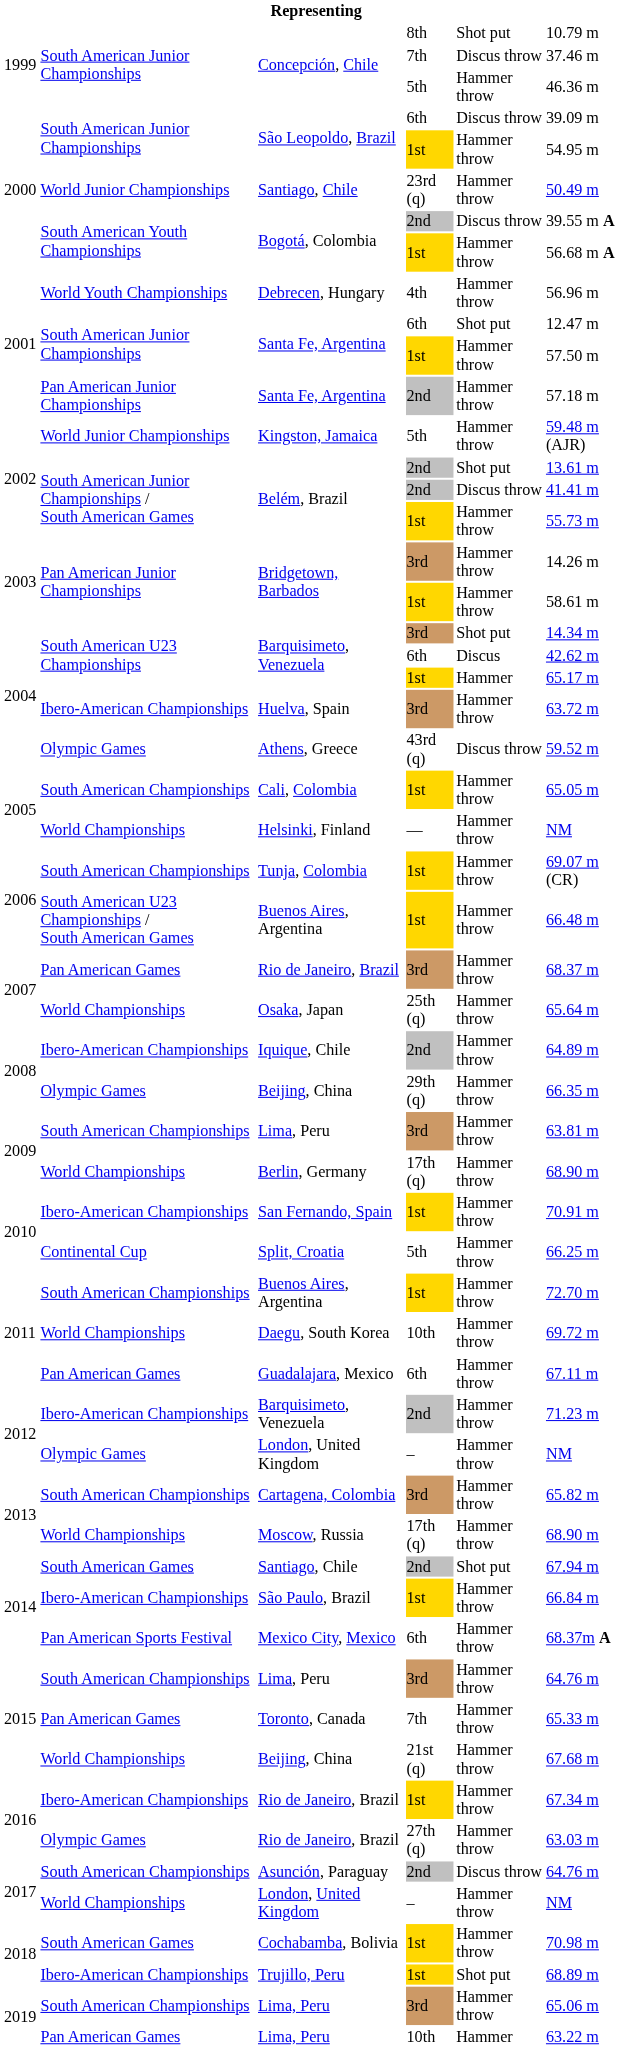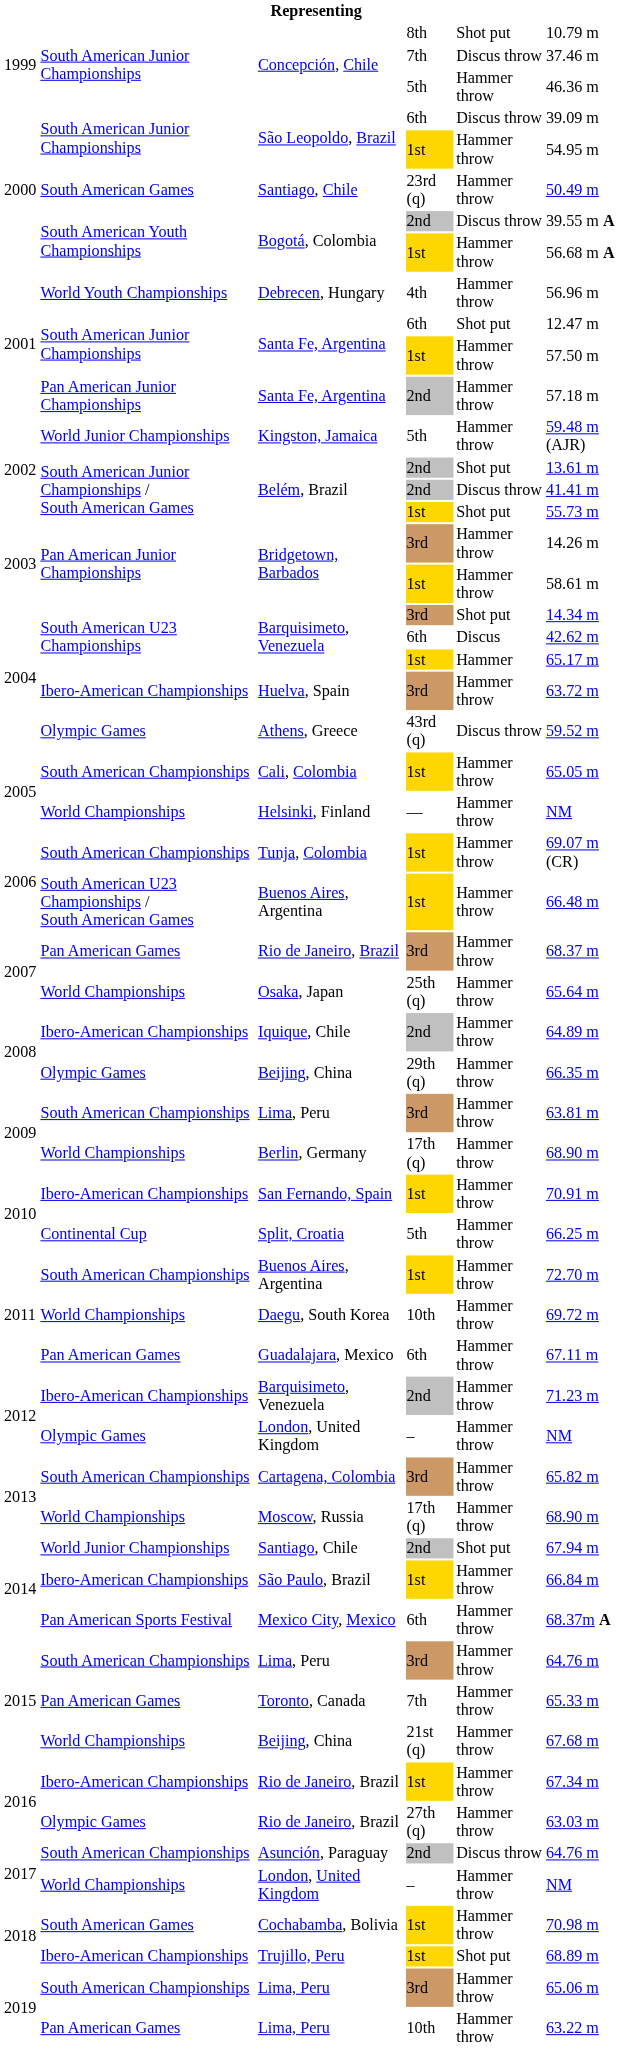 <table>
 <tr>
 <th colspan="6">Representing </th>
 </tr>
 <tr>
 <td rowspan=3>1999</td>
 <td rowspan=3><a href='#'>South American Junior Championships</a></td>
 <td rowspan=3><a href='#'>Concepción</a>, <a href='#'>Chile</a></td>
 <td>8th</td>
 <td>Shot put</td>
 <td>10.79 m</td>
 </tr>
 <tr>
 <td>7th</td>
 <td>Discus throw</td>
 <td>37.46 m</td>
 </tr>
 <tr>
 <td>5th</td>
 <td>Hammer throw</td>
 <td>46.36 m</td>
 </tr>
 <tr>
 <td rowspan=5>2000</td>
 <td rowspan=2><a href='#'>South American Junior Championships</a></td>
 <td rowspan=2><a href='#'>São Leopoldo</a>, <a href='#'>Brazil</a></td>
 <td>6th</td>
 <td>Discus throw</td>
 <td>39.09 m</td>
 </tr>
 <tr>
 <td bgcolor="gold">1st</td>
 <td>Hammer throw</td>
 <td>54.95 m</td>
 </tr>
 <tr>
-<td><a href='#'>World Junior Championships</a></td>
+<td><a href='#'>South American Games</a></td>
 <td><a href='#'>Santiago</a>, <a href='#'>Chile</a></td>
 <td>23rd (q)</td>
 <td>Hammer throw</td>
 <td><a href='#'>50.49 m</a></td>
 </tr>
 <tr>
 <td rowspan=2><a href='#'>South American Youth Championships</a></td>
 <td rowspan=2><a href='#'>Bogotá</a>, Colombia</td>
 <td bgcolor="silver">2nd</td>
 <td>Discus throw</td>
 <td>39.55 m <strong>A</strong></td>
 </tr>
 <tr>
 <td bgcolor="gold">1st</td>
 <td>Hammer throw</td>
 <td>56.68 m <strong>A</strong></td>
 </tr>
 <tr>
 <td rowspan=4>2001</td>
 <td><a href='#'>World Youth Championships</a></td>
 <td><a href='#'>Debrecen</a>, Hungary</td>
 <td>4th</td>
 <td>Hammer throw</td>
 <td>56.96 m</td>
 </tr>
 <tr>
 <td rowspan=2><a href='#'>South American Junior Championships</a></td>
 <td rowspan=2><a href='#'>Santa Fe, Argentina</a></td>
 <td>6th</td>
 <td>Shot put</td>
 <td>12.47 m</td>
 </tr>
 <tr>
 <td bgcolor="gold">1st</td>
 <td>Hammer throw</td>
 <td>57.50 m</td>
 </tr>
 <tr>
 <td><a href='#'>Pan American Junior Championships</a></td>
 <td><a href='#'>Santa Fe, Argentina</a></td>
 <td bgcolor="silver">2nd</td>
 <td>Hammer throw</td>
 <td>57.18 m</td>
 </tr>
 <tr>
 <td rowspan=4>2002</td>
 <td><a href='#'>World Junior Championships</a></td>
 <td><a href='#'>Kingston, Jamaica</a></td>
 <td>5th</td>
 <td>Hammer throw</td>
 <td><a href='#'>59.48 m</a> (AJR)</td>
 </tr>
 <tr>
 <td rowspan=3><a href='#'>South American Junior Championships</a> /<br> <a href='#'>South American Games</a></td>
 <td rowspan=3><a href='#'>Belém</a>, Brazil</td>
 <td bgcolor="silver">2nd</td>
 <td>Shot put</td>
 <td><a href='#'>13.61 m</a></td>
 </tr>
 <tr>
 <td bgcolor="silver">2nd</td>
 <td>Discus throw</td>
 <td><a href='#'>41.41 m</a></td>
 </tr>
 <tr>
 <td bgcolor="gold">1st</td>
-<td>Hammer throw</td>
+<td>Shot put</td>
 <td><a href='#'>55.73 m</a></td>
 </tr>
 <tr>
 <td rowspan=2>2003</td>
 <td rowspan=2><a href='#'>Pan American Junior Championships</a></td>
 <td rowspan=2><a href='#'>Bridgetown, Barbados</a></td>
 <td bgcolor="cc9966">3rd</td>
 <td>Hammer throw</td>
 <td>14.26 m</td>
 </tr>
 <tr>
 <td bgcolor="gold">1st</td>
 <td>Hammer throw</td>
 <td>58.61 m</td>
 </tr>
 <tr>
 <td rowspan=5>2004</td>
 <td rowspan=3><a href='#'>South American U23 Championships</a></td>
 <td rowspan=3><a href='#'>Barquisimeto</a>, <a href='#'>Venezuela</a></td>
 <td bgcolor="cc9966">3rd</td>
 <td>Shot put</td>
 <td><a href='#'>14.34 m</a></td>
 </tr>
 <tr>
 <td>6th</td>
 <td>Discus</td>
 <td><a href='#'>42.62 m</a></td>
 </tr>
 <tr>
 <td bgcolor=gold>1st</td>
 <td>Hammer</td>
 <td><a href='#'>65.17 m</a></td>
 </tr>
 <tr>
 <td><a href='#'>Ibero-American Championships</a></td>
 <td><a href='#'>Huelva</a>, Spain</td>
 <td bgcolor="cc9966">3rd</td>
 <td>Hammer throw</td>
 <td><a href='#'>63.72 m</a></td>
 </tr>
 <tr>
 <td><a href='#'>Olympic Games</a></td>
 <td><a href='#'>Athens</a>, Greece</td>
 <td>43rd (q)</td>
 <td>Discus throw</td>
 <td><a href='#'>59.52 m</a></td>
 </tr>
 <tr>
 <td rowspan=2>2005</td>
 <td><a href='#'>South American Championships</a></td>
 <td><a href='#'>Cali</a>, <a href='#'>Colombia</a></td>
 <td bgcolor="gold">1st</td>
 <td>Hammer throw</td>
 <td><a href='#'>65.05 m</a></td>
 </tr>
 <tr>
 <td><a href='#'>World Championships</a></td>
 <td><a href='#'>Helsinki</a>, Finland</td>
 <td>—</td>
 <td>Hammer throw</td>
 <td><a href='#'>NM</a></td>
 </tr>
 <tr>
 <td rowspan=2>2006</td>
 <td><a href='#'>South American Championships</a></td>
 <td><a href='#'>Tunja</a>, <a href='#'>Colombia</a></td>
 <td bgcolor="gold">1st</td>
 <td>Hammer throw</td>
 <td><a href='#'>69.07 m</a> (CR)</td>
 </tr>
 <tr>
 <td><a href='#'>South American U23 Championships</a> /<br> <a href='#'>South American Games</a></td>
 <td><a href='#'>Buenos Aires</a>, Argentina</td>
 <td bgcolor="gold">1st</td>
 <td>Hammer throw</td>
 <td><a href='#'>66.48 m</a></td>
 </tr>
 <tr>
 <td rowspan=2>2007</td>
 <td><a href='#'>Pan American Games</a></td>
 <td><a href='#'>Rio de Janeiro</a>, <a href='#'>Brazil</a></td>
 <td bgcolor="cc9966">3rd</td>
 <td>Hammer throw</td>
 <td><a href='#'>68.37 m</a></td>
 </tr>
 <tr>
 <td><a href='#'>World Championships</a></td>
 <td><a href='#'>Osaka</a>, Japan</td>
 <td>25th (q)</td>
 <td>Hammer throw</td>
 <td><a href='#'>65.64 m</a></td>
 </tr>
 <tr>
 <td rowspan=2>2008</td>
 <td><a href='#'>Ibero-American Championships</a></td>
 <td><a href='#'>Iquique</a>, Chile</td>
 <td bgcolor="silver">2nd</td>
 <td>Hammer throw</td>
 <td><a href='#'>64.89 m</a></td>
 </tr>
 <tr>
 <td><a href='#'>Olympic Games</a></td>
 <td><a href='#'>Beijing</a>, China</td>
 <td>29th (q)</td>
 <td>Hammer throw</td>
 <td><a href='#'>66.35 m</a></td>
 </tr>
 <tr>
 <td rowspan=2>2009</td>
 <td><a href='#'>South American Championships</a></td>
 <td><a href='#'>Lima</a>, Peru</td>
 <td bgcolor="cc9966">3rd</td>
 <td>Hammer throw</td>
 <td><a href='#'>63.81 m</a></td>
 </tr>
 <tr>
 <td><a href='#'>World Championships</a></td>
 <td><a href='#'>Berlin</a>, Germany</td>
 <td>17th (q)</td>
 <td>Hammer throw</td>
 <td><a href='#'>68.90 m</a></td>
 </tr>
 <tr>
 <td rowspan=2>2010</td>
 <td><a href='#'>Ibero-American Championships</a></td>
 <td><a href='#'>San Fernando, Spain</a></td>
 <td bgcolor="gold">1st</td>
 <td>Hammer throw</td>
 <td><a href='#'>70.91 m</a></td>
 </tr>
 <tr>
 <td><a href='#'>Continental Cup</a></td>
 <td><a href='#'>Split, Croatia</a></td>
 <td>5th</td>
 <td>Hammer throw</td>
 <td><a href='#'>66.25 m</a></td>
 </tr>
 <tr>
 <td rowspan=3>2011</td>
 <td><a href='#'>South American Championships</a></td>
 <td><a href='#'>Buenos Aires</a>, Argentina</td>
 <td bgcolor="gold">1st</td>
 <td>Hammer throw</td>
 <td><a href='#'>72.70 m</a></td>
 </tr>
 <tr>
 <td><a href='#'>World Championships</a></td>
 <td><a href='#'>Daegu</a>, South Korea</td>
 <td>10th</td>
 <td>Hammer throw</td>
 <td><a href='#'>69.72 m</a></td>
 </tr>
 <tr>
 <td><a href='#'>Pan American Games</a></td>
 <td><a href='#'>Guadalajara</a>, Mexico</td>
 <td>6th</td>
 <td>Hammer throw</td>
 <td><a href='#'>67.11 m</a></td>
 </tr>
 <tr>
 <td rowspan=2>2012</td>
 <td><a href='#'>Ibero-American Championships</a></td>
 <td><a href='#'>Barquisimeto</a>, Venezuela</td>
 <td bgcolor="silver">2nd</td>
 <td>Hammer throw</td>
 <td><a href='#'>71.23 m</a></td>
 </tr>
 <tr>
 <td><a href='#'>Olympic Games</a></td>
 <td><a href='#'>London</a>, United Kingdom</td>
 <td>–</td>
 <td>Hammer throw</td>
 <td><a href='#'>NM</a></td>
 </tr>
 <tr>
 <td rowspan=2>2013</td>
 <td><a href='#'>South American Championships</a></td>
 <td><a href='#'>Cartagena, Colombia</a></td>
 <td bgcolor="cc9966">3rd</td>
 <td>Hammer throw</td>
 <td><a href='#'>65.82 m</a></td>
 </tr>
 <tr>
 <td><a href='#'>World Championships</a></td>
 <td><a href='#'>Moscow</a>, Russia</td>
 <td>17th (q)</td>
 <td>Hammer throw</td>
 <td><a href='#'>68.90 m</a></td>
 </tr>
 <tr>
 <td rowspan=3>2014</td>
-<td><a href='#'>South American Games</a></td>
+<td><a href='#'>World Junior Championships</a></td>
 <td><a href='#'>Santiago</a>, Chile</td>
 <td bgcolor="silver">2nd</td>
 <td>Shot put</td>
 <td><a href='#'>67.94 m</a></td>
 </tr>
 <tr>
 <td><a href='#'>Ibero-American Championships</a></td>
 <td><a href='#'>São Paulo</a>, Brazil</td>
 <td bgcolor=gold>1st</td>
 <td>Hammer throw</td>
 <td><a href='#'>66.84 m</a></td>
 </tr>
 <tr>
 <td><a href='#'>Pan American Sports Festival</a></td>
 <td><a href='#'>Mexico City</a>, <a href='#'>Mexico</a></td>
 <td>6th</td>
 <td>Hammer throw</td>
 <td><a href='#'>68.37m</a> <strong>A</strong></td>
 </tr>
 <tr>
 <td rowspan=3>2015</td>
 <td><a href='#'>South American Championships</a></td>
 <td><a href='#'>Lima</a>, Peru</td>
 <td bgcolor=cc9966>3rd</td>
 <td>Hammer throw</td>
 <td><a href='#'>64.76 m</a></td>
 </tr>
 <tr>
 <td><a href='#'>Pan American Games</a></td>
 <td><a href='#'>Toronto</a>, Canada</td>
 <td>7th</td>
 <td>Hammer throw</td>
 <td><a href='#'>65.33 m</a></td>
 </tr>
 <tr>
 <td><a href='#'>World Championships</a></td>
 <td><a href='#'>Beijing</a>, China</td>
 <td>21st (q)</td>
 <td>Hammer throw</td>
 <td><a href='#'>67.68 m</a></td>
 </tr>
 <tr>
 <td rowspan=2>2016</td>
 <td><a href='#'>Ibero-American Championships</a></td>
 <td><a href='#'>Rio de Janeiro</a>, Brazil</td>
 <td bgcolor=gold>1st</td>
 <td>Hammer throw</td>
 <td><a href='#'>67.34 m</a></td>
 </tr>
 <tr>
 <td><a href='#'>Olympic Games</a></td>
 <td><a href='#'>Rio de Janeiro</a>, Brazil</td>
 <td>27th (q)</td>
 <td>Hammer throw</td>
 <td><a href='#'>63.03 m</a></td>
 </tr>
 <tr>
 <td rowspan=2>2017</td>
 <td><a href='#'>South American Championships</a></td>
 <td><a href='#'>Asunción</a>, Paraguay</td>
 <td bgcolor=silver>2nd</td>
 <td>Discus throw</td>
 <td><a href='#'>64.76 m</a></td>
 </tr>
 <tr>
 <td><a href='#'>World Championships</a></td>
 <td><a href='#'>London</a>, <a href='#'>United Kingdom</a></td>
 <td>–</td>
 <td>Hammer throw</td>
 <td><a href='#'>NM</a></td>
 </tr>
 <tr>
 <td rowspan=2>2018</td>
 <td><a href='#'>South American Games</a></td>
 <td><a href='#'>Cochabamba</a>, Bolivia</td>
 <td bgcolor=gold>1st</td>
 <td>Hammer throw</td>
 <td><a href='#'>70.98 m</a></td>
 </tr>
 <tr>
 <td><a href='#'>Ibero-American Championships</a></td>
 <td><a href='#'>Trujillo, Peru</a></td>
 <td bgcolor=gold>1st</td>
 <td>Shot put</td>
 <td><a href='#'>68.89 m</a></td>
 </tr>
 <tr>
 <td rowspan=2>2019</td>
 <td><a href='#'>South American Championships</a></td>
 <td><a href='#'>Lima, Peru</a></td>
 <td bgcolor=cc9966>3rd</td>
 <td>Hammer throw</td>
 <td><a href='#'>65.06 m</a></td>
 </tr>
 <tr>
 <td><a href='#'>Pan American Games</a></td>
 <td><a href='#'>Lima, Peru</a></td>
 <td>10th</td>
-<td>Hammer</td>
+<td>Hammer throw</td>
 <td><a href='#'>63.22 m</a></td>
 </tr>
 </table>
